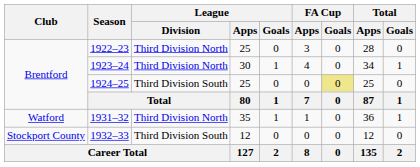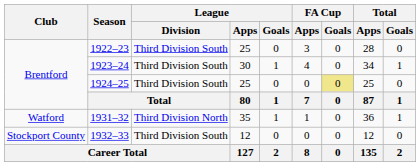 <table class="wikitable" style="text-align: center;">
 <tr>
 <th rowspan="2">Club</th>
 <th rowspan="2">Season</th>
 <th colspan="3">League</th>
 <th colspan="2">FA Cup</th>
 <th colspan="2">Total</th>
 </tr>
 <tr>
 <th>Division</th>
 <th>Apps</th>
 <th>Goals</th>
 <th>Apps</th>
 <th>Goals</th>
 <th>Apps</th>
 <th>Goals</th>
 </tr>
 <tr>
 <td rowspan="4"><a href='#'>Brentford</a></td>
 <td><a href='#'>1922–23</a></td>
-<td><a href='#'>Third Division North</a></td>
+<td><a href='#'>Third Division South</a></td>
 <td>25</td>
 <td>0</td>
 <td>3</td>
 <td>0</td>
 <td>28</td>
 <td>0</td>
 </tr>
 <tr>
 <td><a href='#'>1923–24</a></td>
-<td><a href='#'>Third Division North</a></td>
+<td>Third Division South</td>
 <td>30</td>
 <td>1</td>
 <td>4</td>
 <td>0</td>
 <td>34</td>
 <td>1</td>
 </tr>
 <tr>
 <td><a href='#'>1924–25</a></td>
 <td>Third Division South</td>
 <td>25</td>
 <td>0</td>
 <td>0</td>
 <td style="background: khaki;">0</td>
 <td>25</td>
 <td>0</td>
 </tr>
 <tr>
 <th colspan="2">Total</th>
 <th>80</th>
 <th>1</th>
 <th>7</th>
 <th>0</th>
 <th>87</th>
 <th>1</th>
 </tr>
 <tr>
 <td><a href='#'>Watford</a></td>
 <td><a href='#'>1931–32</a></td>
 <td><a href='#'>Third Division North</a></td>
 <td>35</td>
 <td>1</td>
 <td>1</td>
 <td>0</td>
 <td>36</td>
 <td>1</td>
 </tr>
 <tr>
 <td><a href='#'>Stockport County</a></td>
 <td><a href='#'>1932–33</a></td>
 <td>Third Division South</td>
 <td>12</td>
 <td>0</td>
 <td>0</td>
 <td>0</td>
 <td>12</td>
 <td>0</td>
 </tr>
 <tr>
 <th colspan="3">Career Total</th>
 <th>127</th>
 <th>2</th>
 <th>8</th>
 <th>0</th>
 <th>135</th>
 <th>2</th>
 </tr>
 </table>
